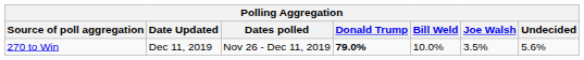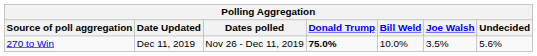 <table class="wikitable">
 <tr>
 <th colspan="7">Polling Aggregation</th>
 </tr>
 <tr>
 <th>Source of poll aggregation</th>
 <th>Date Updated</th>
 <th>Dates polled</th>
 <th><a href='#'>Donald Trump</a></th>
 <th><a href='#'>Bill Weld</a></th>
 <th><a href='#'>Joe Walsh</a></th>
 <th>Undecided</th>
 </tr>
 <tr>
 <td><a href='#'>270 to Win</a></td>
 <td>Dec 11, 2019</td>
 <td>Nov 26 - Dec 11, 2019</td>
-<td><strong>79.0%</strong></td>
+<td><strong>75.0%</strong></td>
 <td>10.0%</td>
 <td>3.5%</td>
 <td>5.6%</td>
 </tr>
 </table>
